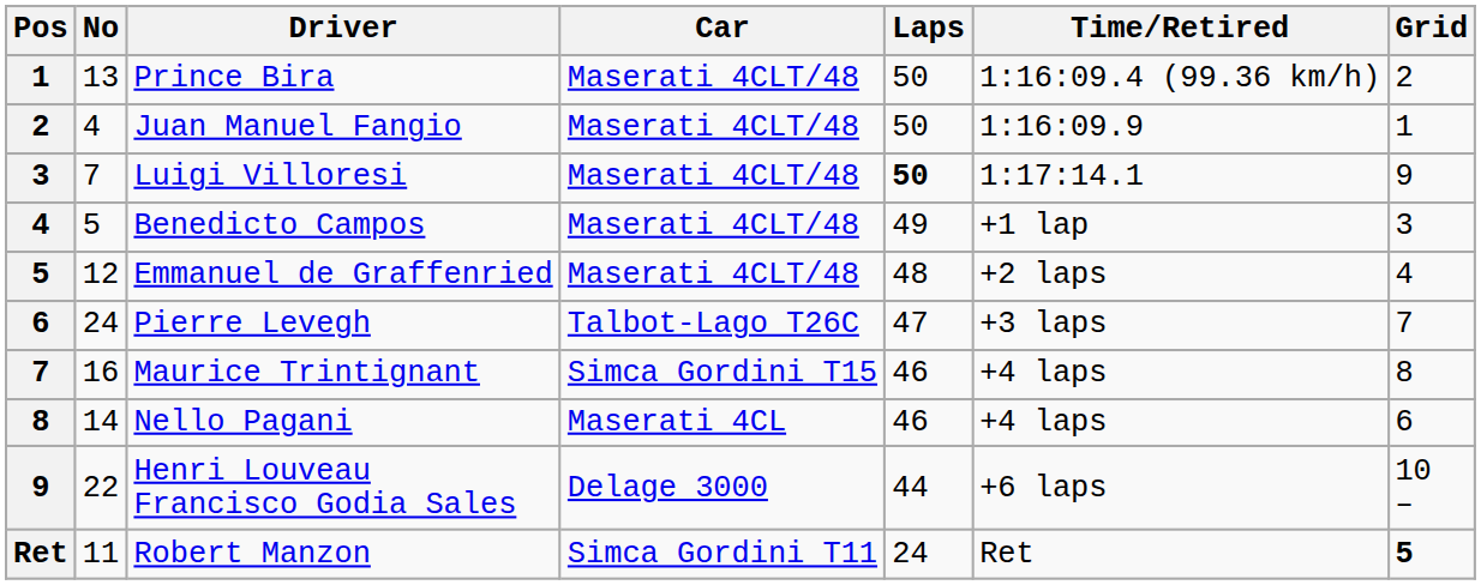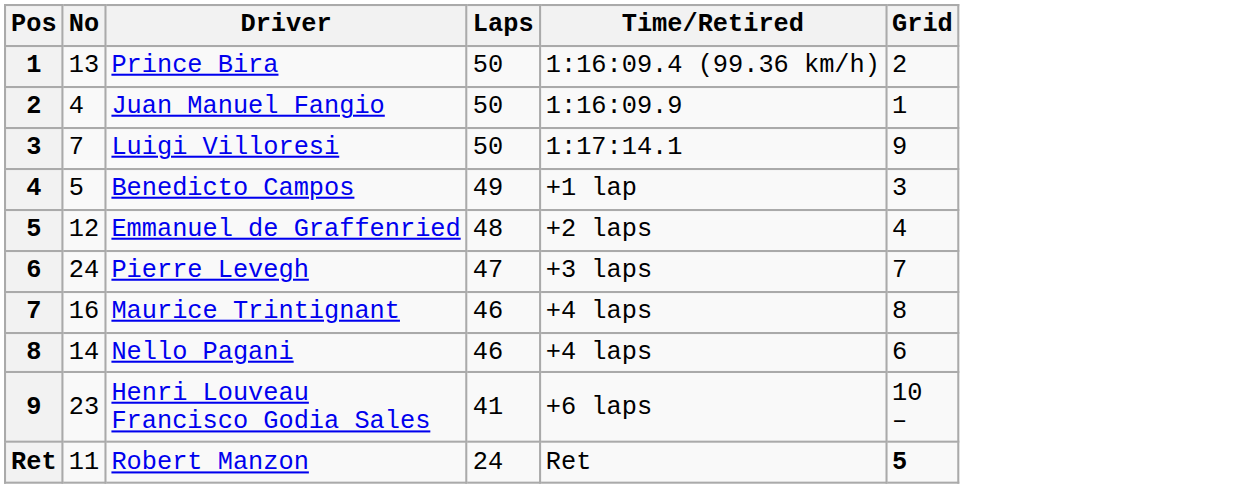 <table class="wikitable" style="font-size:95%">
 <tr>
 <th>Pos<br></th>
 <th>No</th>
 <th>Driver</th>
-<th>Car</th>
 <th>Laps</th>
 <th>Time/Retired</th>
 <th>Grid</th>
 </tr>
 <tr>
 <th>1</th>
 <td>13</td>
 <td> <a href='#'>Prince Bira</a></td>
-<td><a href='#'>Maserati 4CLT/48</a></td>
 <td>50</td>
 <td>1:16:09.4 (99.36 km/h)</td>
 <td>2</td>
 </tr>
 <tr>
 <th>2</th>
 <td>4</td>
 <td> <a href='#'>Juan Manuel Fangio</a></td>
-<td><a href='#'>Maserati 4CLT/48</a></td>
 <td>50</td>
 <td>1:16:09.9</td>
 <td>1</td>
 </tr>
 <tr>
 <th>3</th>
 <td>7</td>
 <td> <a href='#'>Luigi Villoresi</a></td>
-<td><a href='#'>Maserati 4CLT/48</a></td>
-<td><strong>50</strong></td>
+<td>50</td>
 <td>1:17:14.1</td>
 <td>9</td>
 </tr>
 <tr>
 <th>4</th>
 <td>5</td>
 <td> <a href='#'>Benedicto Campos</a></td>
-<td><a href='#'>Maserati 4CLT/48</a></td>
 <td>49</td>
 <td>+1 lap</td>
 <td>3</td>
 </tr>
 <tr>
 <th>5</th>
 <td>12</td>
 <td> <a href='#'>Emmanuel de Graffenried</a></td>
-<td><a href='#'>Maserati 4CLT/48</a></td>
 <td>48</td>
 <td>+2 laps</td>
 <td>4</td>
 </tr>
 <tr>
 <th>6</th>
 <td>24</td>
 <td> <a href='#'>Pierre Levegh</a></td>
-<td><a href='#'>Talbot-Lago T26C</a></td>
 <td>47</td>
 <td>+3 laps</td>
 <td>7</td>
 </tr>
 <tr>
 <th>7</th>
 <td>16</td>
 <td> <a href='#'>Maurice Trintignant</a></td>
-<td><a href='#'>Simca Gordini T15</a></td>
 <td>46</td>
 <td>+4 laps</td>
 <td>8</td>
 </tr>
 <tr>
 <th>8</th>
 <td>14</td>
 <td> <a href='#'>Nello Pagani</a></td>
-<td><a href='#'>Maserati 4CL</a></td>
 <td>46</td>
 <td>+4 laps</td>
 <td>6</td>
 </tr>
 <tr>
 <th>9</th>
-<td>22</td>
+<td>23</td>
 <td> <a href='#'>Henri Louveau</a><br> <a href='#'>Francisco Godia Sales</a></td>
-<td><a href='#'>Delage 3000</a></td>
-<td>44</td>
+<td>41</td>
 <td>+6 laps</td>
 <td>10<br>–</td>
 </tr>
 <tr>
 <th>Ret</th>
 <td>11</td>
 <td> <a href='#'>Robert Manzon</a></td>
-<td><a href='#'>Simca Gordini T11</a></td>
 <td>24</td>
 <td>Ret</td>
 <td><strong>5</strong></td>
 </tr>
 </table>
